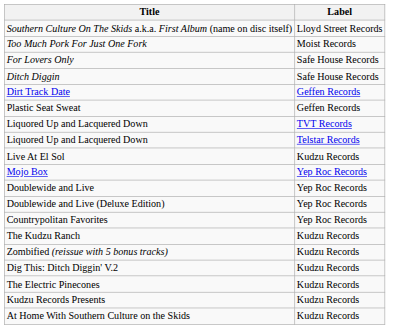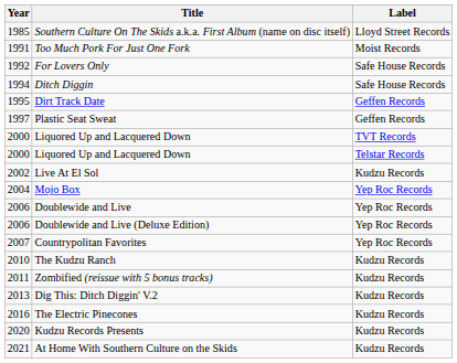 <table class="wikitable">
 <tr>
+<th>Year</th>
 <th>Title</th>
 <th>Label</th>
 </tr>
 <tr>
+<td>1985</td>
 <td><em>Southern Culture On The Skids</em> a.k.a. <em>First Album</em> (name on disc itself)</td>
 <td>Lloyd Street Records</td>
 </tr>
 <tr>
+<td>1991</td>
 <td><em>Too Much Pork For Just One Fork</em></td>
 <td>Moist Records</td>
 </tr>
 <tr>
+<td>1992</td>
 <td><em>For Lovers Only</em></td>
 <td>Safe House Records</td>
 </tr>
 <tr>
+<td>1994</td>
 <td><em>Ditch Diggin<strong></td>
 <td>Safe House Records</td>
 </tr>
 <tr>
+<td>1995</td>
 <td></em><a href='#'>Dirt Track Date</a><em></td>
 <td><a href='#'>Geffen Records</a></td>
 </tr>
 <tr>
+<td>1997</td>
 <td></em>Plastic Seat Sweat<em></td>
 <td>Geffen Records</td>
 </tr>
 <tr>
+<td>2000</td>
 <td></em>Liquored Up and Lacquered Down<em></td>
 <td><a href='#'>TVT Records</a></td>
 </tr>
 <tr>
+<td>2000</td>
 <td></em>Liquored Up and Lacquered Down<em></td>
 <td><a href='#'>Telstar Records</a></td>
 </tr>
 <tr>
+<td>2002</td>
 <td></em>Live At El Sol<em></td>
 <td>Kudzu Records</td>
 </tr>
 <tr>
+<td>2004</td>
 <td></em><a href='#'>Mojo Box</a><em></td>
 <td><a href='#'>Yep Roc Records</a></td>
 </tr>
 <tr>
+<td>2006</td>
 <td></em>Doublewide and Live<em></td>
 <td>Yep Roc Records</td>
 </tr>
 <tr>
+<td>2006</td>
 <td></em>Doublewide and Live (Deluxe Edition)<em></td>
 <td>Yep Roc Records</td>
 </tr>
 <tr>
+<td>2007</td>
 <td></em>Countrypolitan Favorites<em></td>
 <td>Yep Roc Records</td>
 </tr>
 <tr>
+<td>2010</td>
 <td></em>The Kudzu Ranch<em></td>
 <td>Kudzu Records</td>
 </tr>
 <tr>
+<td>2011</td>
 <td></em>Zombified<em> (reissue with 5 bonus tracks)</td>
 <td>Kudzu Records</td>
 </tr>
 <tr>
+<td>2013</td>
 <td></em>Dig This: Ditch Diggin' V.2<em></td>
 <td>Kudzu Records</td>
 </tr>
 <tr>
+<td>2016</td>
 <td></em>The Electric Pinecones<em></td>
 <td>Kudzu Records</td>
 </tr>
 <tr>
+<td>2020</td>
 <td></em>Kudzu Records Presents<em></td>
 <td>Kudzu Records</td>
 </tr>
 <tr>
+<td>2021</td>
 <td></em>At Home With Southern Culture on the Skids<em></td>
 <td>Kudzu Records</td>
 </tr>
 </table>
